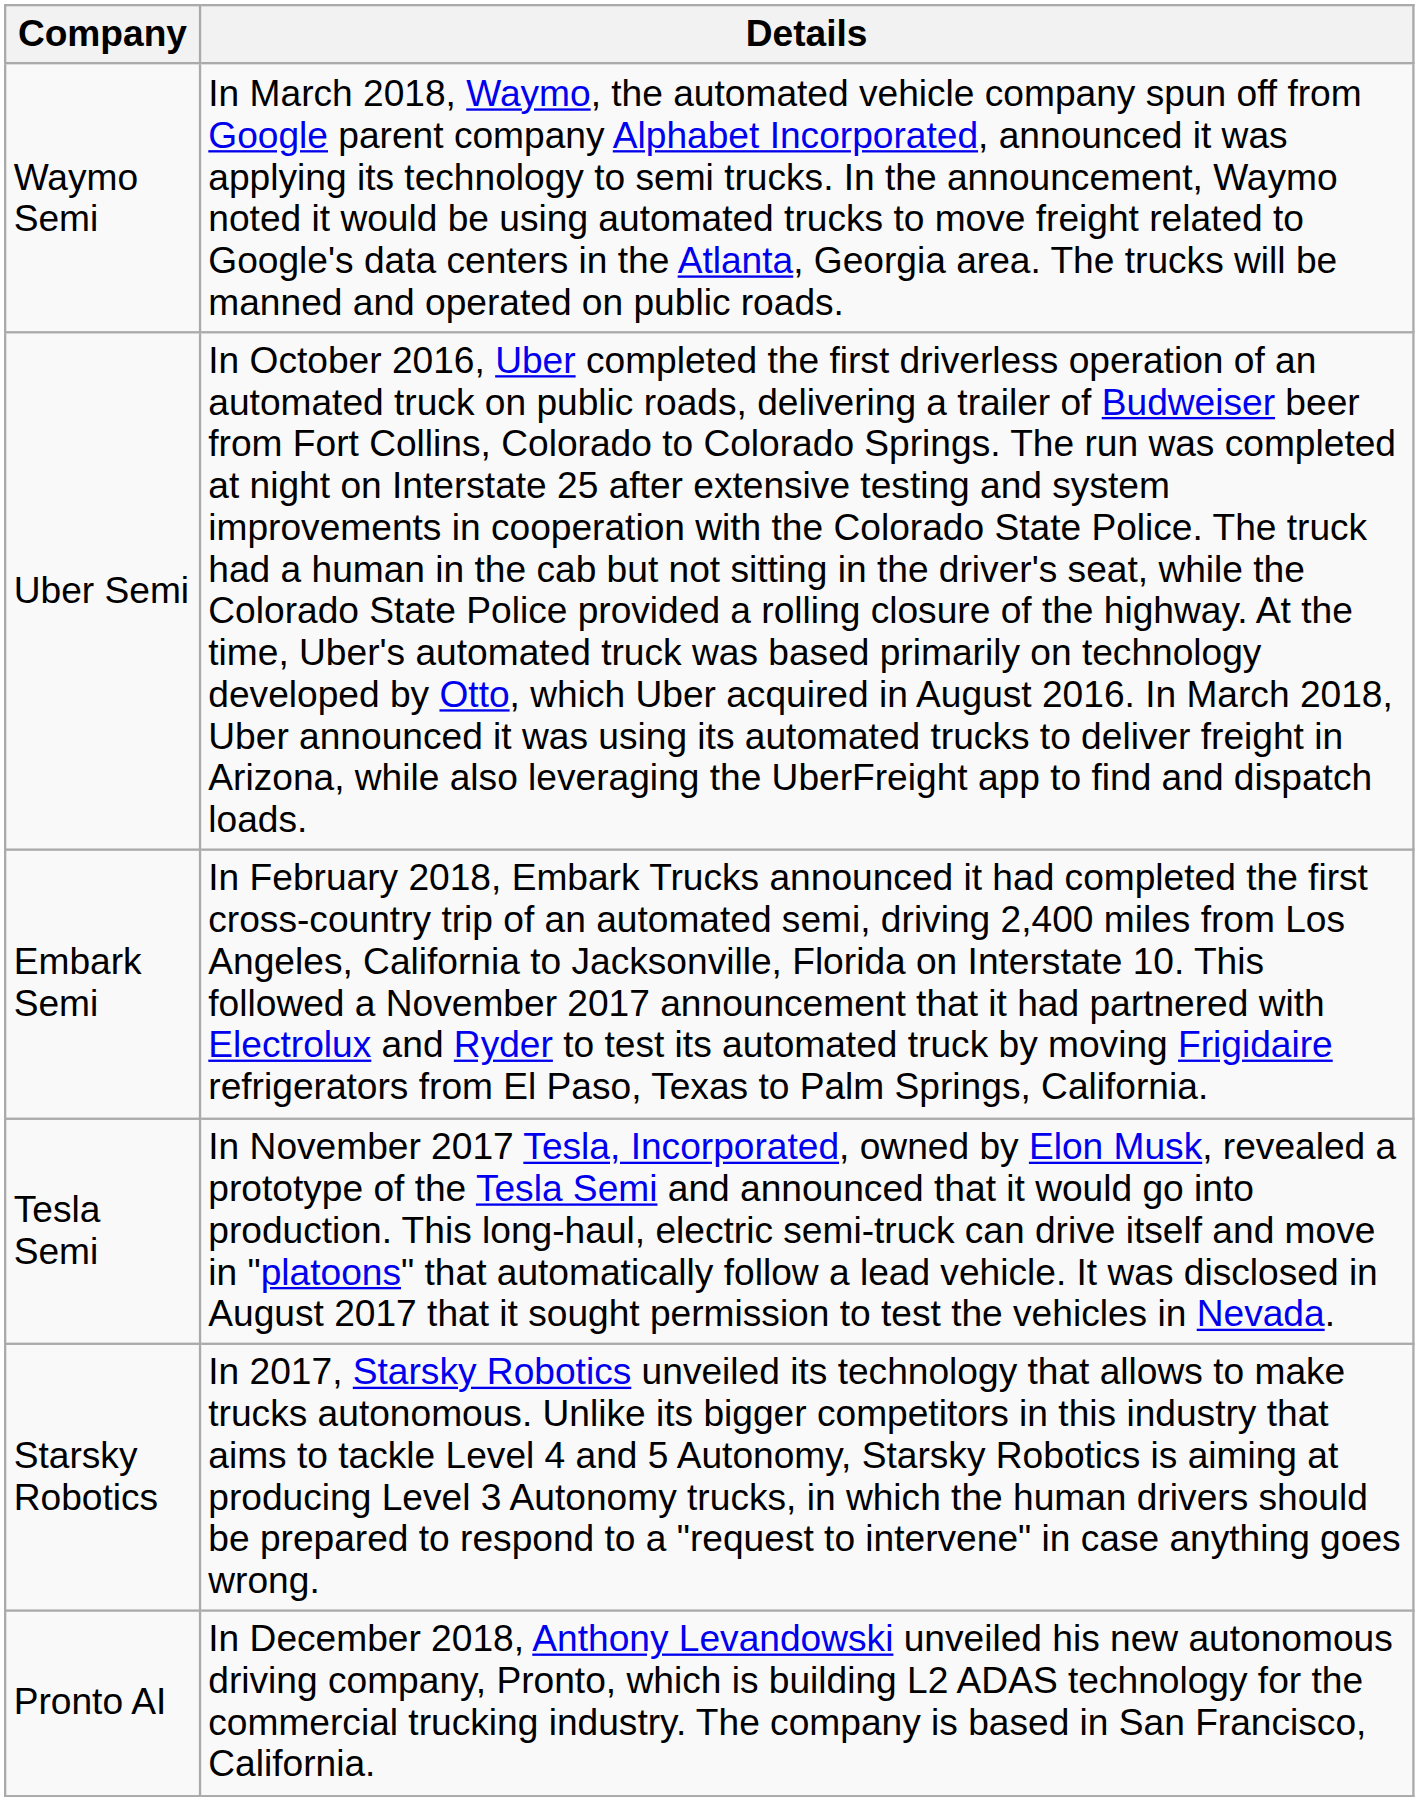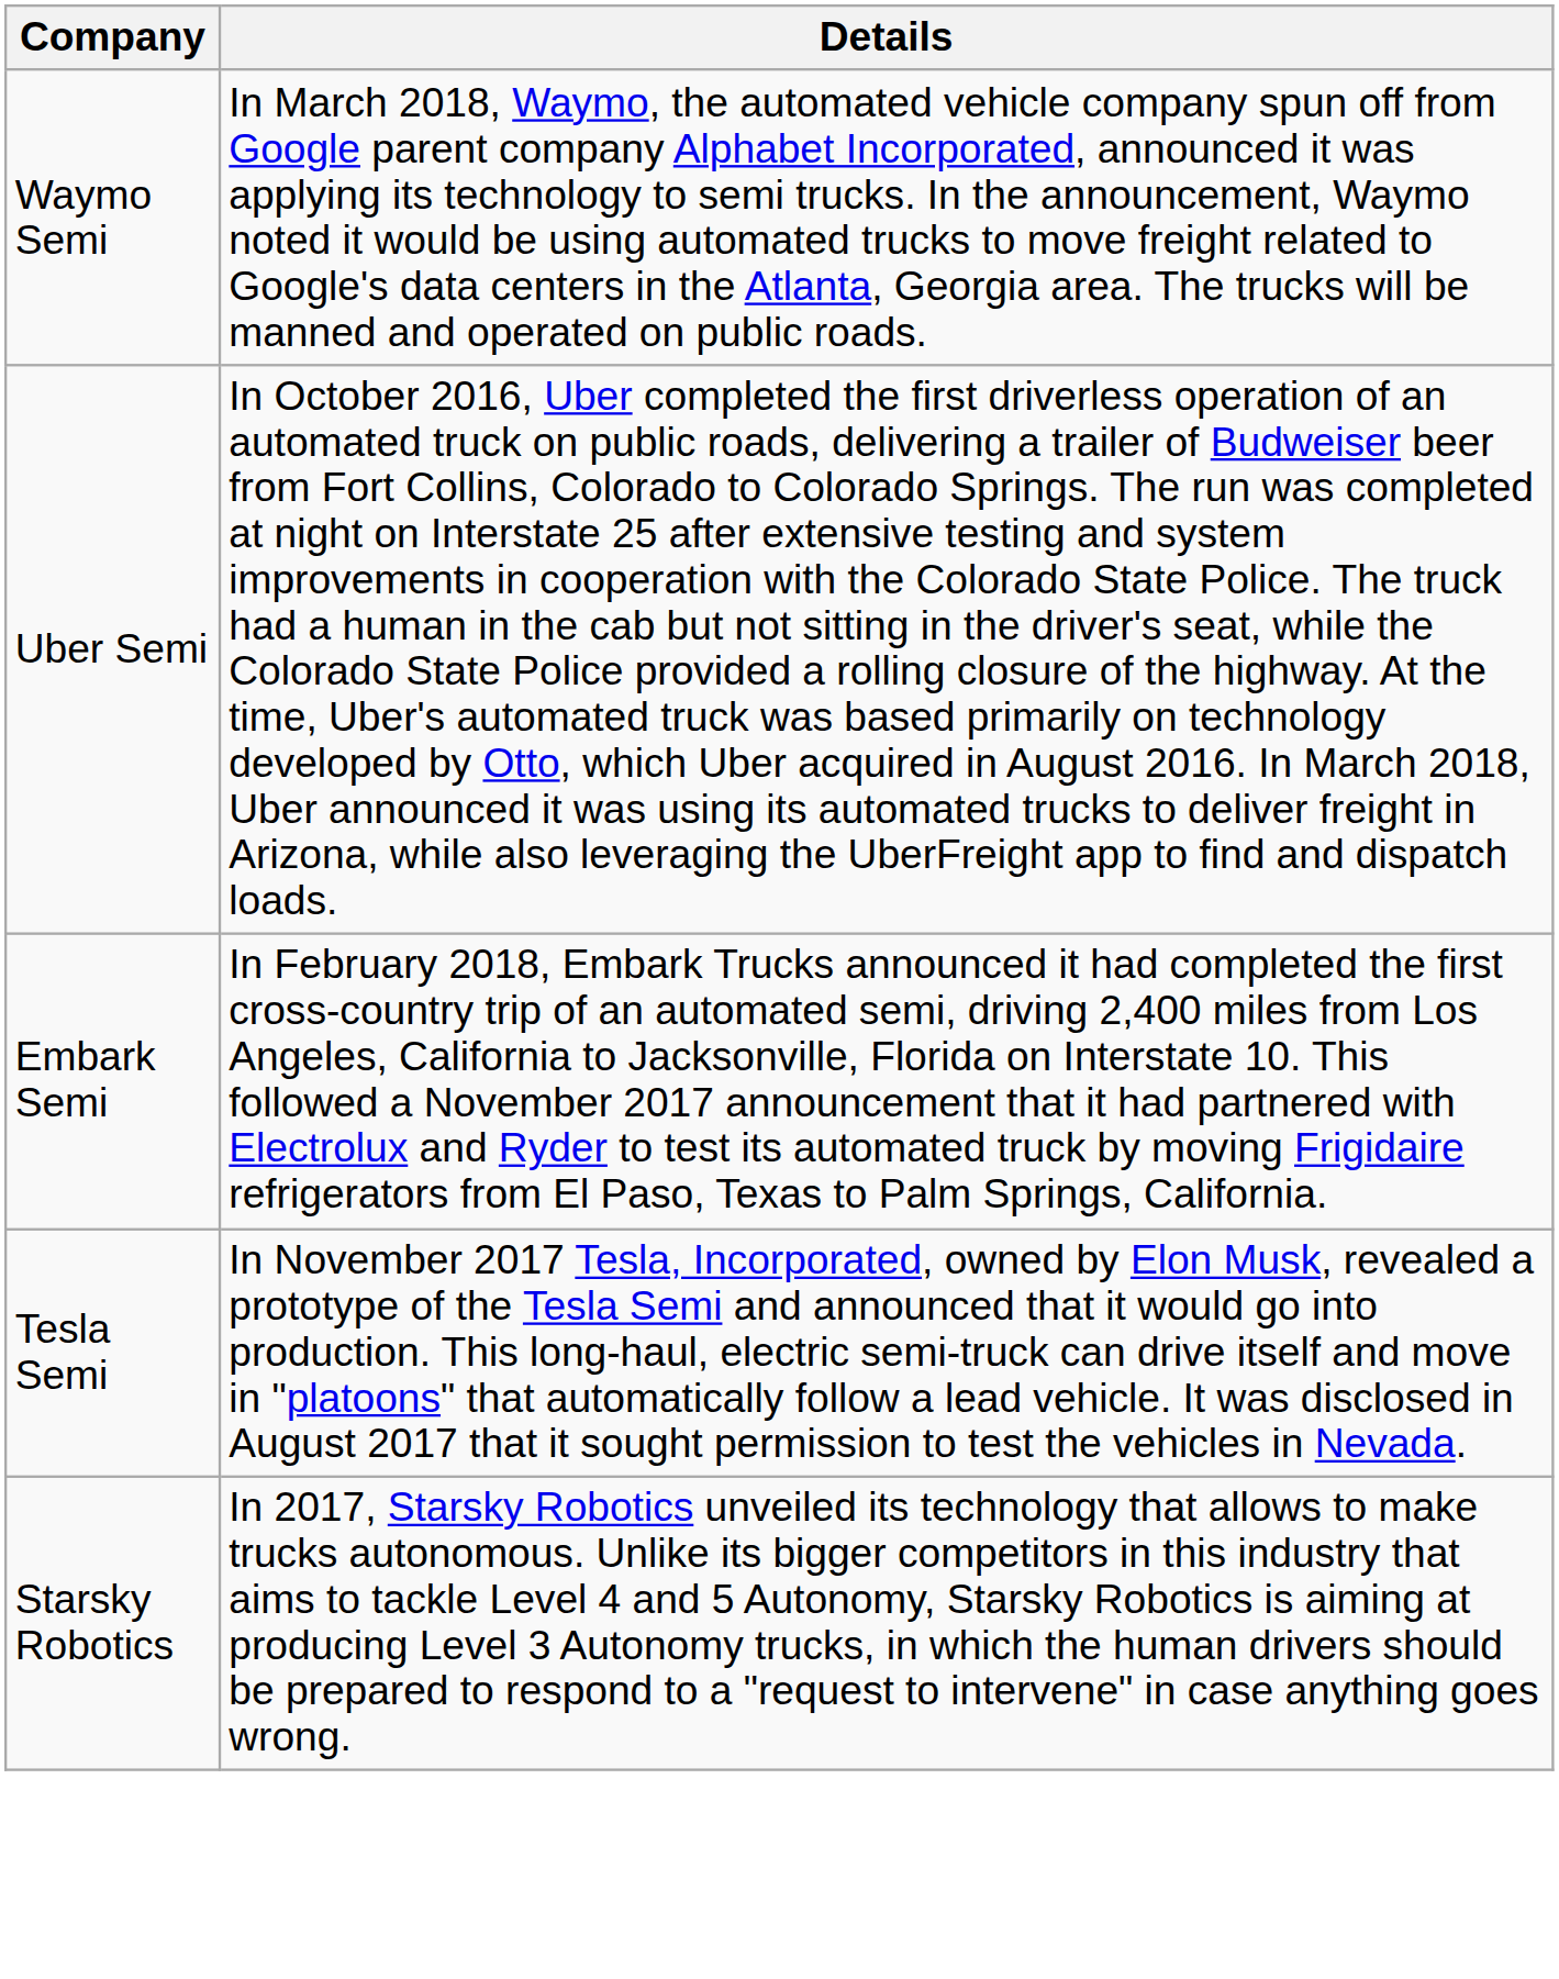 <table class="wikitable">
 <tr>
 <th>Company</th>
 <th>Details</th>
 </tr>
 <tr>
 <td>Waymo Semi</td>
 <td>In March 2018, <a href='#'>Waymo</a>, the automated vehicle company spun off from <a href='#'>Google</a> parent company <a href='#'>Alphabet Incorporated</a>, announced it was applying its technology to semi trucks. In the announcement, Waymo noted it would be using automated trucks to move freight related to Google's data centers in the <a href='#'>Atlanta</a>, Georgia area. The trucks will be manned and operated on public roads.</td>
 </tr>
 <tr>
 <td>Uber Semi</td>
 <td>In October 2016, <a href='#'>Uber</a> completed the first driverless operation of an automated truck on public roads, delivering a trailer of <a href='#'>Budweiser</a> beer from Fort Collins, Colorado to Colorado Springs. The run was completed at night on Interstate 25 after extensive testing and system improvements in cooperation with the Colorado State Police. The truck had a human in the cab but not sitting in the driver's seat, while the Colorado State Police provided a rolling closure of the highway. At the time, Uber's automated truck was based primarily on technology developed by <a href='#'>Otto</a>, which Uber acquired in August 2016. In March 2018, Uber announced it was using its automated trucks to deliver freight in Arizona, while also leveraging the UberFreight app to find and dispatch loads.</td>
 </tr>
 <tr>
 <td>Embark Semi</td>
 <td>In February 2018, Embark Trucks announced it had completed the first cross-country trip of an automated semi, driving 2,400 miles from Los Angeles, California to Jacksonville, Florida on Interstate 10. This followed a November 2017 announcement that it had partnered with <a href='#'>Electrolux</a> and <a href='#'>Ryder</a> to test its automated truck by moving <a href='#'>Frigidaire</a> refrigerators from El Paso, Texas to Palm Springs, California.</td>
 </tr>
 <tr>
 <td>Tesla Semi</td>
 <td>In November 2017 <a href='#'>Tesla, Incorporated</a>, owned by <a href='#'>Elon Musk</a>, revealed a prototype of the <a href='#'>Tesla Semi</a> and announced that it would go into production. This long-haul, electric semi-truck can drive itself and move in "<a href='#'>platoons</a>" that automatically follow a lead vehicle. It was disclosed in August 2017 that it sought permission to test the vehicles in <a href='#'>Nevada</a>.</td>
 </tr>
 <tr>
 <td>Starsky Robotics</td>
 <td>In 2017, <a href='#'>Starsky Robotics</a> unveiled its technology that allows to make trucks autonomous. Unlike its bigger competitors in this industry that aims to tackle Level 4 and 5 Autonomy, Starsky Robotics is aiming at producing Level 3 Autonomy trucks, in which the human drivers should be prepared to respond to a "request to intervene" in case anything goes wrong.</td>
 </tr>
-<tr>
-<td>Pronto AI</td>
-<td>In December 2018, <a href='#'>Anthony Levandowski</a> unveiled his new autonomous driving company, Pronto, which is building L2 ADAS technology for the commercial trucking industry. The company is based in San Francisco, California.</td>
-</tr>
 </table>
